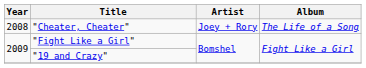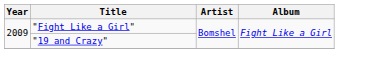 <table class="wikitable plainrowheaders">
 <tr>
 <th>Year</th>
 <th style="width:18em;">Title</th>
 <th>Artist</th>
 <th>Album</th>
-</tr>
-<tr>
-<td>2008</td>
-<td>"<a href='#'>Cheater, Cheater</a>"</td>
-<td><a href='#'>Joey + Rory</a></td>
-<td><em><a href='#'>The Life of a Song</a></em></td>
 </tr>
 <tr>
 <td rowspan=2>2009</td>
 <td>"<a href='#'>Fight Like a Girl</a>"</td>
 <td rowspan=2><a href='#'>Bomshel</a></td>
 <td rowspan=2><em><a href='#'>Fight Like a Girl</a></em></td>
 </tr>
 <tr>
 <td>"<a href='#'>19 and Crazy</a>"</td>
 </tr>
 <tr>
 </tr>
 </table>
